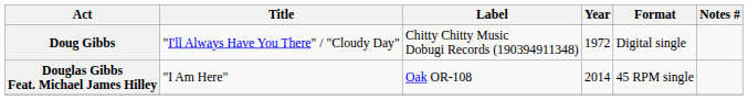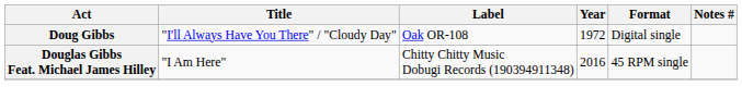 <table class="wikitable plainrowheaders sortable">
 <tr>
 <th scope="col">Act</th>
 <th scope="col">Title</th>
 <th scope="col">Label</th>
 <th scope="col">Year</th>
 <th scope="col">Format</th>
 <th scope="col" class="unsortable">Notes #</th>
 </tr>
 <tr>
 <th scope="row">Doug Gibbs</th>
 <td>"<a href='#'>I'll Always Have You There</a>" / "Cloudy Day"</td>
-<td>Chitty Chitty Music<br>Dobugi Records (190394911348)</td>
+<td><a href='#'>Oak</a> OR-108</td>
 <td>1972</td>
 <td>Digital single</td>
 <td></td>
 </tr>
 <tr>
 <th scope="row">Douglas Gibbs<br>Feat. Michael James Hilley</th>
 <td>"I Am Here"</td>
-<td><a href='#'>Oak</a> OR-108</td>
-<td>2014</td>
+<td>Chitty Chitty Music<br>Dobugi Records (190394911348)</td>
+<td>2016</td>
 <td>45 RPM single</td>
 <td></td>
 </tr>
 <tr>
 </tr>
 </table>
